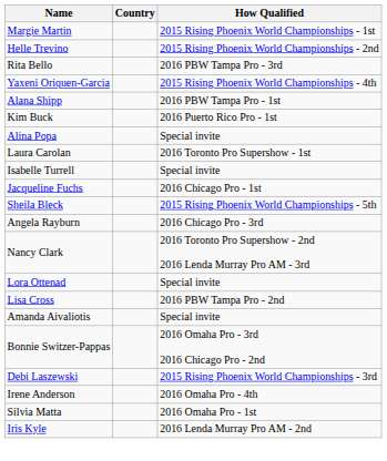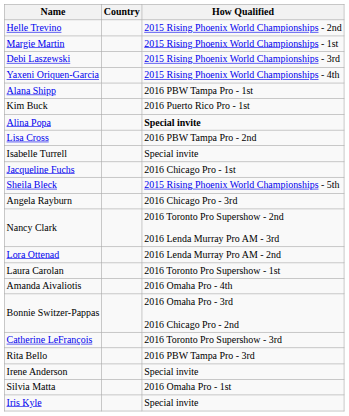 <table class="wikitable">
 <tr>
 <th>Name</th>
 <th>Country</th>
 <th>How Qualified</th>
 </tr>
 <tr>
+<td><a href='#'>Helle Trevino</a></td>
+<td></td>
+<td><a href='#'>2015 Rising Phoenix World Championships</a> - 2nd</td>
+</tr>
+<tr>
 <td><a href='#'>Margie Martin</a></td>
 <td></td>
 <td><a href='#'>2015 Rising Phoenix World Championships</a> - 1st</td>
 </tr>
 <tr>
-<td><a href='#'>Helle Trevino</a></td>
+<td><a href='#'>Debi Laszewski</a></td>
 <td></td>
-<td><a href='#'>2015 Rising Phoenix World Championships</a> - 2nd</td>
-</tr>
-<tr>
-<td>Rita Bello</td>
-<td></td>
-<td>2016 PBW Tampa Pro - 3rd</td>
+<td><a href='#'>2015 Rising Phoenix World Championships</a> - 3rd</td>
 </tr>
 <tr>
 <td><a href='#'>Yaxeni Oriquen-Garcia</a></td>
 <td></td>
 <td><a href='#'>2015 Rising Phoenix World Championships</a> - 4th</td>
 </tr>
 <tr>
 <td><a href='#'>Alana Shipp</a></td>
 <td></td>
 <td>2016 PBW Tampa Pro - 1st</td>
 </tr>
 <tr>
 <td>Kim Buck</td>
 <td></td>
 <td>2016 Puerto Rico Pro - 1st</td>
 </tr>
 <tr>
 <td><a href='#'>Alina Popa</a></td>
 <td></td>
-<td>Special invite</td>
+<td><strong>Special invite</strong></td>
 </tr>
 <tr>
-<td>Laura Carolan</td>
+<td><a href='#'>Lisa Cross</a></td>
 <td></td>
-<td>2016 Toronto Pro Supershow - 1st</td>
+<td>2016 PBW Tampa Pro - 2nd</td>
 </tr>
 <tr>
 <td>Isabelle Turrell</td>
 <td></td>
 <td>Special invite</td>
 </tr>
 <tr>
 <td><a href='#'>Jacqueline Fuchs</a></td>
 <td></td>
 <td>2016 Chicago Pro - 1st</td>
 </tr>
 <tr>
 <td><a href='#'>Sheila Bleck</a></td>
 <td></td>
 <td><a href='#'>2015 Rising Phoenix World Championships</a> - 5th</td>
 </tr>
 <tr>
 <td>Angela Rayburn</td>
 <td></td>
 <td>2016 Chicago Pro - 3rd</td>
 </tr>
 <tr>
 <td>Nancy Clark</td>
 <td></td>
 <td>2016 Toronto Pro Supershow - 2nd<br><br>2016 Lenda Murray Pro AM - 3rd</td>
 </tr>
 <tr>
 <td><a href='#'>Lora Ottenad</a></td>
 <td></td>
-<td>Special invite</td>
+<td>2016 Lenda Murray Pro AM - 2nd</td>
 </tr>
 <tr>
-<td><a href='#'>Lisa Cross</a></td>
+<td>Laura Carolan</td>
 <td></td>
-<td>2016 PBW Tampa Pro - 2nd</td>
+<td>2016 Toronto Pro Supershow - 1st</td>
 </tr>
 <tr>
 <td>Amanda Aivaliotis</td>
 <td></td>
-<td>Special invite</td>
+<td>2016 Omaha Pro - 4th</td>
 </tr>
 <tr>
 <td>Bonnie Switzer-Pappas</td>
 <td></td>
 <td>2016 Omaha Pro - 3rd<br><br>2016 Chicago Pro - 2nd</td>
 </tr>
 <tr>
-<td><a href='#'>Debi Laszewski</a></td>
+<td><a href='#'>Catherine LeFrançois</a></td>
 <td></td>
-<td><a href='#'>2015 Rising Phoenix World Championships</a> - 3rd</td>
+<td>2016 Toronto Pro Supershow - 3rd</td>
+</tr>
+<tr>
+<td>Rita Bello</td>
+<td></td>
+<td>2016 PBW Tampa Pro - 3rd</td>
 </tr>
 <tr>
 <td>Irene Anderson</td>
 <td></td>
-<td>2016 Omaha Pro - 4th</td>
+<td>Special invite</td>
 </tr>
 <tr>
 <td>Silvia Matta</td>
 <td></td>
 <td>2016 Omaha Pro - 1st</td>
 </tr>
 <tr>
 <td><a href='#'>Iris Kyle</a></td>
 <td></td>
-<td>2016 Lenda Murray Pro AM - 2nd</td>
+<td>Special invite</td>
 </tr>
 </table>
